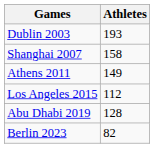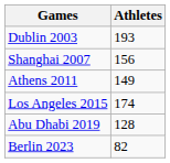 <table class="wikitable">
 <tr>
 <th>Games</th>
 <th>Athletes</th>
 </tr>
 <tr>
 <td> <a href='#'>Dublin 2003</a></td>
 <td>193</td>
 </tr>
 <tr>
 <td> <a href='#'>Shanghai 2007</a></td>
-<td>158</td>
+<td>156</td>
 </tr>
 <tr>
 <td> <a href='#'>Athens 2011</a></td>
 <td>149</td>
 </tr>
 <tr>
 <td> <a href='#'>Los Angeles 2015</a></td>
-<td>112</td>
+<td>174</td>
 </tr>
 <tr>
 <td> <a href='#'>Abu Dhabi 2019</a></td>
 <td>128</td>
 </tr>
 <tr>
 <td> <a href='#'>Berlin 2023</a></td>
 <td>82</td>
 </tr>
 </table>
